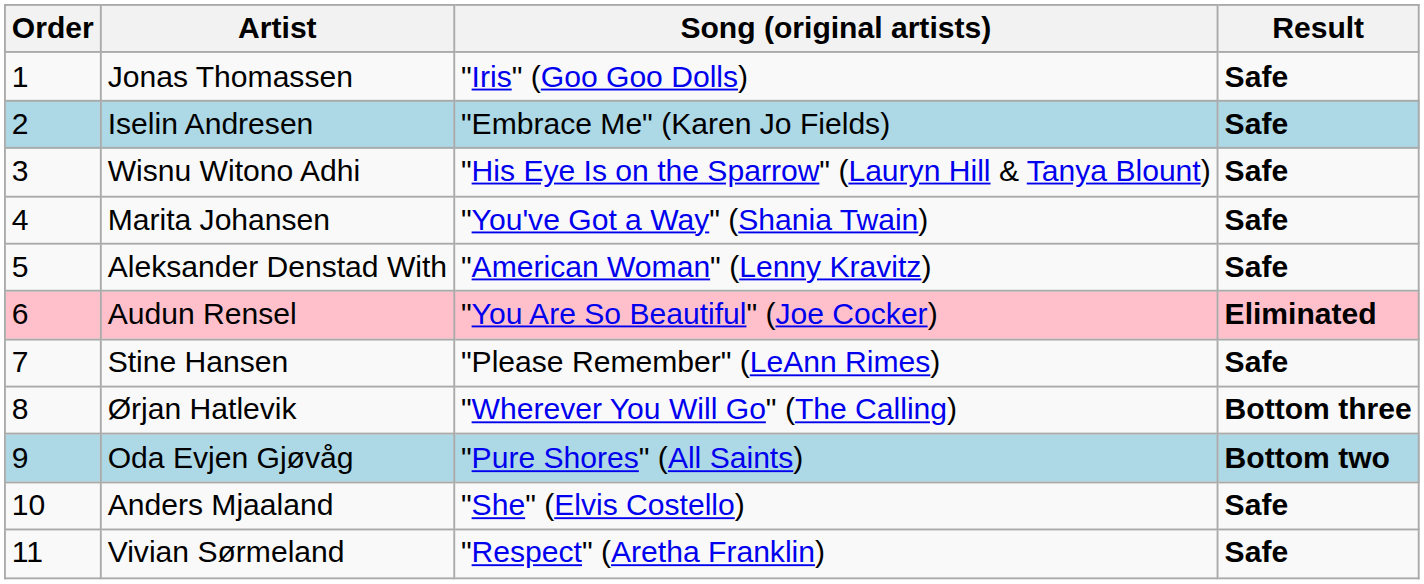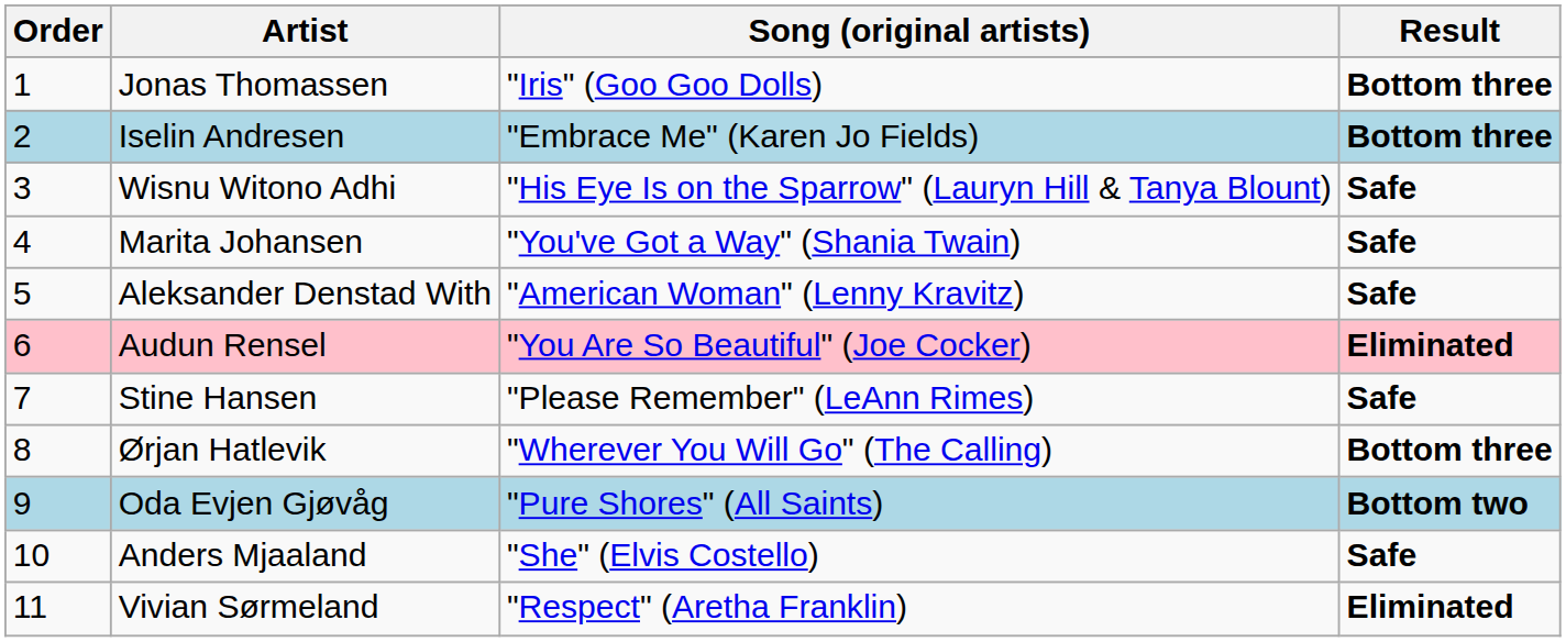 <table class=wikitable>
 <tr>
 <th>Order</th>
 <th>Artist</th>
 <th>Song (original artists)</th>
 <th>Result</th>
 </tr>
 <tr>
 <td>1</td>
 <td>Jonas Thomassen</td>
 <td>"<a href='#'>Iris</a>" (<a href='#'>Goo Goo Dolls</a>)</td>
-<td><strong>Safe</strong></td>
+<td><strong>Bottom three</strong></td>
 </tr>
 <tr style="background:lightblue;">
 <td>2</td>
 <td>Iselin Andresen</td>
 <td>"Embrace Me" (Karen Jo Fields)</td>
-<td><strong>Safe</strong></td>
+<td><strong>Bottom three</strong></td>
 </tr>
 <tr>
 <td>3</td>
 <td>Wisnu Witono Adhi</td>
 <td>"<a href='#'>His Eye Is on the Sparrow</a>" (<a href='#'>Lauryn Hill</a> & <a href='#'>Tanya Blount</a>)</td>
 <td><strong>Safe</strong></td>
 </tr>
 <tr>
 <td>4</td>
 <td>Marita Johansen</td>
 <td>"<a href='#'>You've Got a Way</a>" (<a href='#'>Shania Twain</a>)</td>
 <td><strong>Safe</strong></td>
 </tr>
 <tr>
 <td>5</td>
 <td>Aleksander Denstad With</td>
 <td>"<a href='#'>American Woman</a>" (<a href='#'>Lenny Kravitz</a>)</td>
 <td><strong>Safe</strong></td>
 </tr>
 <tr style="background:pink;">
 <td>6</td>
 <td>Audun Rensel</td>
 <td>"<a href='#'>You Are So Beautiful</a>" (<a href='#'>Joe Cocker</a>)</td>
 <td><strong>Eliminated</strong></td>
 </tr>
 <tr>
 <td>7</td>
 <td>Stine Hansen</td>
 <td>"Please Remember" (<a href='#'>LeAnn Rimes</a>)</td>
 <td><strong>Safe</strong></td>
 </tr>
 <tr>
 <td>8</td>
 <td>Ørjan Hatlevik</td>
 <td>"<a href='#'>Wherever You Will Go</a>" (<a href='#'>The Calling</a>)</td>
 <td><strong>Bottom three</strong></td>
 </tr>
 <tr style="background:lightblue;">
 <td>9</td>
 <td>Oda Evjen Gjøvåg</td>
 <td>"<a href='#'>Pure Shores</a>" (<a href='#'>All Saints</a>)</td>
 <td><strong>Bottom two</strong></td>
 </tr>
 <tr>
 <td>10</td>
 <td>Anders Mjaaland</td>
 <td>"<a href='#'>She</a>" (<a href='#'>Elvis Costello</a>)</td>
 <td><strong>Safe</strong></td>
 </tr>
 <tr>
 <td>11</td>
 <td>Vivian Sørmeland</td>
 <td>"<a href='#'>Respect</a>" (<a href='#'>Aretha Franklin</a>)</td>
-<td><strong>Safe</strong></td>
+<td><strong>Eliminated</strong></td>
 </tr>
 </table>
